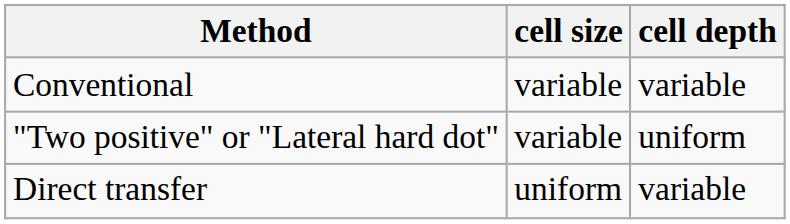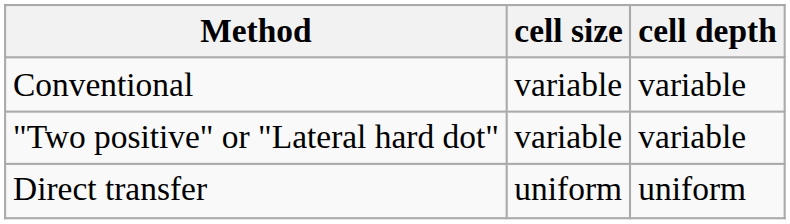 <table class="wikitable" style="margin:1em auto;">
 <tr>
 <th>Method</th>
 <th>cell size</th>
 <th>cell depth</th>
 </tr>
 <tr>
 <td>Conventional</td>
 <td>variable</td>
 <td>variable</td>
 </tr>
 <tr>
 <td>"Two positive" or "Lateral hard dot"</td>
 <td>variable</td>
-<td>uniform</td>
+<td>variable</td>
 </tr>
 <tr>
 <td>Direct transfer</td>
 <td>uniform</td>
-<td>variable</td>
+<td>uniform</td>
 </tr>
 </table>
